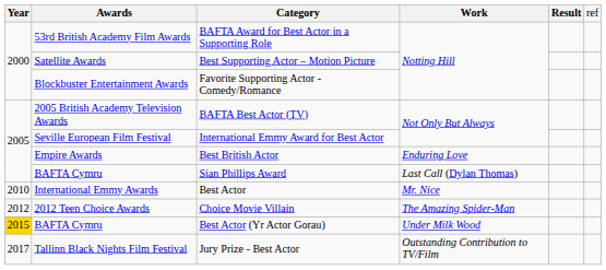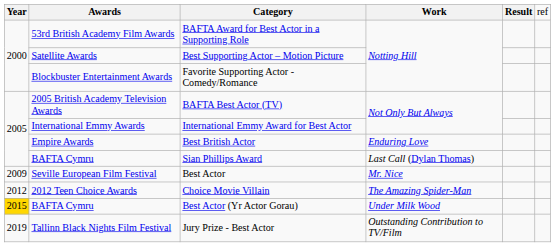 <table class="wikitable unsortable">
 <tr>
 <th>Year</th>
 <th>Awards</th>
 <th>Category</th>
 <th>Work</th>
 <th>Result</th>
 <td>ref</td>
 </tr>
 <tr>
 <td rowspan="3">2000</td>
 <td><a href='#'>53rd British Academy Film Awards</a></td>
 <td><a href='#'>BAFTA Award for Best Actor in a Supporting Role</a></td>
 <td rowspan="3"><em><a href='#'>Notting Hill</a></em></td>
 <td></td>
 <td></td>
 </tr>
 <tr>
 <td><a href='#'>Satellite Awards</a></td>
 <td><a href='#'>Best Supporting Actor – Motion Picture</a></td>
 <td></td>
 <td></td>
 </tr>
 <tr>
 <td><a href='#'>Blockbuster Entertainment Awards</a></td>
 <td>Favorite Supporting Actor - Comedy/Romance</td>
 <td></td>
 <td></td>
 </tr>
 <tr>
 <td rowspan="4">2005</td>
 <td><a href='#'>2005 British Academy Television Awards</a></td>
 <td><a href='#'>BAFTA Best Actor (TV)</a></td>
 <td rowspan="2"><em><a href='#'>Not Only But Always</a></em></td>
 <td></td>
 <td></td>
 </tr>
 <tr>
-<td><a href='#'>Seville European Film Festival</a></td>
+<td><a href='#'>International Emmy Awards</a></td>
 <td><a href='#'>International Emmy Award for Best Actor</a></td>
 <td></td>
 <td style = "text-align: center;"></td>
 </tr>
 <tr>
 <td><a href='#'>Empire Awards</a></td>
 <td><a href='#'>Best British Actor</a></td>
 <td><em><a href='#'>Enduring Love</a></em></td>
 <td></td>
 <td></td>
 </tr>
 <tr>
 <td><a href='#'>BAFTA Cymru</a></td>
 <td><a href='#'>Sian Phillips Award</a></td>
 <td><em>Last Call</em> (<a href='#'>Dylan Thomas</a>)</td>
 <td></td>
 <td style = "text-align: center;"></td>
 </tr>
 <tr>
-<td>2010</td>
-<td><a href='#'>International Emmy Awards</a></td>
+<td>2009</td>
+<td><a href='#'>Seville European Film Festival</a></td>
 <td>Best Actor</td>
 <td><em><a href='#'>Mr. Nice</a></em></td>
 <td></td>
 <td></td>
 </tr>
 <tr>
 <td>2012</td>
 <td><a href='#'>2012 Teen Choice Awards</a></td>
 <td><a href='#'>Choice Movie Villain</a></td>
 <td><em><a href='#'>The Amazing Spider-Man</a></em></td>
 <td></td>
 <td></td>
 </tr>
 <tr>
 <td style="background: gold;">2015</td>
 <td><a href='#'>BAFTA Cymru</a></td>
 <td><a href='#'>Best Actor</a> (Yr Actor Gorau)</td>
 <td><em><a href='#'>Under Milk Wood</a></em></td>
 <td></td>
 <td style = "text-align: center;"></td>
 </tr>
 <tr>
-<td>2017</td>
+<td>2019</td>
 <td><a href='#'>Tallinn Black Nights Film Festival</a></td>
 <td>Jury Prize - Best Actor</td>
 <td><em>Outstanding Contribution to TV/Film</em></td>
 <td></td>
 <td style = "text-align: center;"></td>
 </tr>
 </table>
